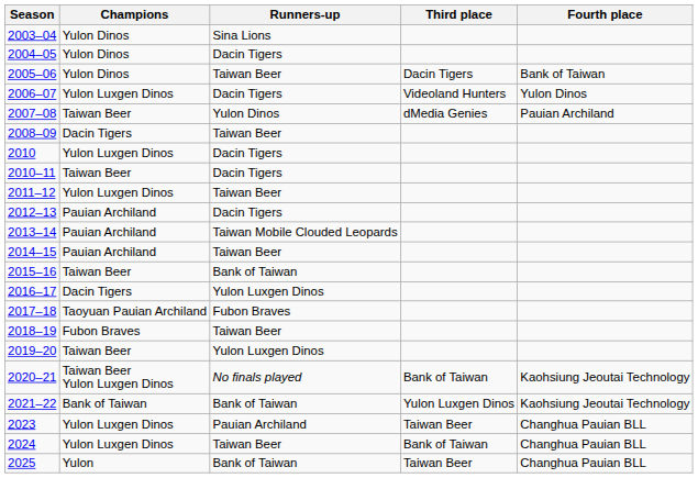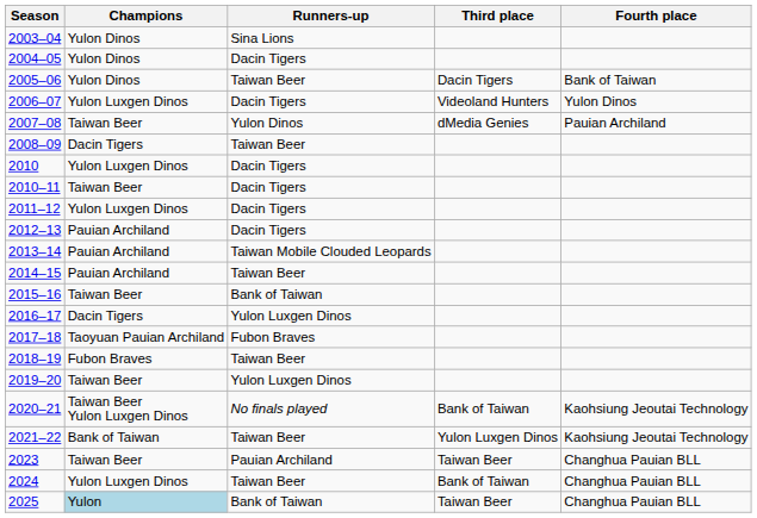 <table class="wikitable" style="font-size: 90%;">
 <tr>
 <th>Season</th>
 <th>Champions</th>
 <th>Runners-up</th>
 <th>Third place</th>
 <th>Fourth place</th>
 </tr>
 <tr>
 <td><a href='#'>2003–04</a></td>
 <td>Yulon Dinos</td>
 <td>Sina Lions</td>
 <td></td>
 <td></td>
 </tr>
 <tr>
 <td><a href='#'>2004–05</a></td>
 <td>Yulon Dinos</td>
 <td>Dacin Tigers</td>
 <td></td>
 <td></td>
 </tr>
 <tr>
 <td><a href='#'>2005–06</a></td>
 <td>Yulon Dinos</td>
 <td>Taiwan Beer</td>
 <td>Dacin Tigers</td>
 <td>Bank of Taiwan</td>
 </tr>
 <tr>
 <td><a href='#'>2006–07</a></td>
 <td>Yulon Luxgen Dinos</td>
 <td>Dacin Tigers</td>
 <td>Videoland Hunters</td>
 <td>Yulon Dinos</td>
 </tr>
 <tr>
 <td><a href='#'>2007–08</a></td>
 <td>Taiwan Beer</td>
 <td>Yulon Dinos</td>
 <td>dMedia Genies</td>
 <td>Pauian Archiland</td>
 </tr>
 <tr>
 <td><a href='#'>2008–09</a></td>
 <td>Dacin Tigers</td>
 <td>Taiwan Beer</td>
 <td></td>
 <td></td>
 </tr>
 <tr>
 <td><a href='#'>2010</a></td>
 <td>Yulon Luxgen Dinos</td>
 <td>Dacin Tigers</td>
 <td></td>
 <td></td>
 </tr>
 <tr>
 <td><a href='#'>2010–11</a></td>
 <td>Taiwan Beer</td>
 <td>Dacin Tigers</td>
 <td></td>
 <td></td>
 </tr>
 <tr>
 <td><a href='#'>2011–12</a></td>
 <td>Yulon Luxgen Dinos</td>
-<td>Taiwan Beer</td>
+<td>Dacin Tigers</td>
 <td></td>
 <td></td>
 </tr>
 <tr>
 <td><a href='#'>2012–13</a></td>
 <td>Pauian Archiland</td>
 <td>Dacin Tigers</td>
 <td></td>
 <td></td>
 </tr>
 <tr>
 <td><a href='#'>2013–14</a></td>
 <td>Pauian Archiland</td>
 <td>Taiwan Mobile Clouded Leopards</td>
 <td></td>
 <td></td>
 </tr>
 <tr>
 <td><a href='#'>2014–15</a></td>
 <td>Pauian Archiland</td>
 <td>Taiwan Beer</td>
 <td></td>
 <td></td>
 </tr>
 <tr>
 <td><a href='#'>2015–16</a></td>
 <td>Taiwan Beer</td>
 <td>Bank of Taiwan</td>
 <td></td>
 <td></td>
 </tr>
 <tr>
 <td><a href='#'>2016–17</a></td>
 <td>Dacin Tigers</td>
 <td>Yulon Luxgen Dinos</td>
 <td></td>
 <td></td>
 </tr>
 <tr>
 <td><a href='#'>2017–18</a></td>
 <td>Taoyuan Pauian Archiland</td>
 <td>Fubon Braves</td>
 <td></td>
 <td></td>
 </tr>
 <tr>
 <td><a href='#'>2018–19</a></td>
 <td>Fubon Braves</td>
 <td>Taiwan Beer</td>
 <td></td>
 <td></td>
 </tr>
 <tr>
 <td><a href='#'>2019–20</a></td>
 <td>Taiwan Beer</td>
 <td>Yulon Luxgen Dinos</td>
 <td></td>
 <td></td>
 </tr>
 <tr>
 <td><a href='#'>2020–21</a></td>
 <td>Taiwan Beer <br> Yulon Luxgen Dinos </td>
 <td><em>No finals played</em></td>
 <td>Bank of Taiwan</td>
 <td>Kaohsiung Jeoutai Technology</td>
 </tr>
 <tr>
 <td><a href='#'>2021–22</a></td>
 <td>Bank of Taiwan</td>
-<td>Bank of Taiwan</td>
+<td>Taiwan Beer</td>
 <td>Yulon Luxgen Dinos</td>
 <td>Kaohsiung Jeoutai Technology</td>
 </tr>
 <tr>
 <td><a href='#'>2023</a></td>
-<td>Yulon Luxgen Dinos</td>
+<td>Taiwan Beer</td>
 <td>Pauian Archiland</td>
 <td>Taiwan Beer</td>
 <td>Changhua Pauian BLL</td>
 </tr>
 <tr>
 <td><a href='#'>2024</a></td>
 <td>Yulon Luxgen Dinos</td>
 <td>Taiwan Beer</td>
 <td>Bank of Taiwan</td>
 <td>Changhua Pauian BLL</td>
 </tr>
 <tr>
 <td><a href='#'>2025</a></td>
-<td>Yulon</td>
+<td style="background: lightblue;">Yulon</td>
 <td>Bank of Taiwan</td>
 <td>Taiwan Beer</td>
 <td>Changhua Pauian BLL</td>
 </tr>
 </table>
